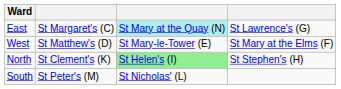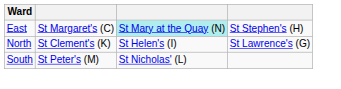 <table class="wikitable">
 <tr>
 <th>Ward</th>
 <th></th>
 <th></th>
 <th></th>
 </tr>
 <tr>
 <td><a href='#'>East</a></td>
 <td><a href='#'>St Margaret's</a> (C)</td>
 <td style="background: paleturquoise;"><a href='#'>St Mary at the Quay</a> (N)</td>
-<td><a href='#'>St Lawrence's</a> (G)</td>
-</tr>
-<tr>
-<td><a href='#'>West</a></td>
-<td><a href='#'>St Matthew's</a> (D)</td>
-<td><a href='#'>St Mary-le-Tower</a> (E)</td>
-<td><a href='#'>St Mary at the Elms</a> (F)</td>
+<td><a href='#'>St Stephen's</a> (H)</td>
 </tr>
 <tr>
 <td><a href='#'>North</a></td>
 <td><a href='#'>St Clement's</a> (K)</td>
-<td style="background: lightgreen;"><a href='#'>St Helen's</a> (I)</td>
-<td><a href='#'>St Stephen's</a> (H)</td>
+<td><a href='#'>St Helen's</a> (I)</td>
+<td><a href='#'>St Lawrence's</a> (G)</td>
 </tr>
 <tr>
 <td><a href='#'>South</a></td>
 <td><a href='#'>St Peter's</a> (M)</td>
 <td><a href='#'>St Nicholas'</a> (L)</td>
 <td></td>
 </tr>
 </table>
